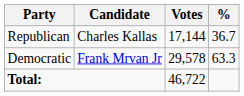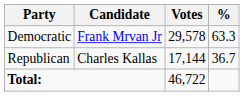 <table class="wikitable">
 <tr>
 <th>Party</th>
 <th>Candidate</th>
 <th>Votes</th>
 <th>%</th>
 </tr>
 <tr>
+<td>Democratic</td>
+<td><a href='#'>Frank Mrvan Jr</a></td>
+<td>29,578</td>
+<td>63.3</td>
+</tr>
+<tr>
 <td>Republican</td>
 <td>Charles Kallas</td>
 <td>17,144</td>
 <td>36.7</td>
-</tr>
-<tr>
-<td>Democratic</td>
-<td><a href='#'>Frank Mrvan Jr</a></td>
-<td>29,578</td>
-<td>63.3</td>
 </tr>
 <tr>
 <td colspan="2"><strong>Total:</strong></td>
 <td>46,722</td>
 <td></td>
 </tr>
 </table>
